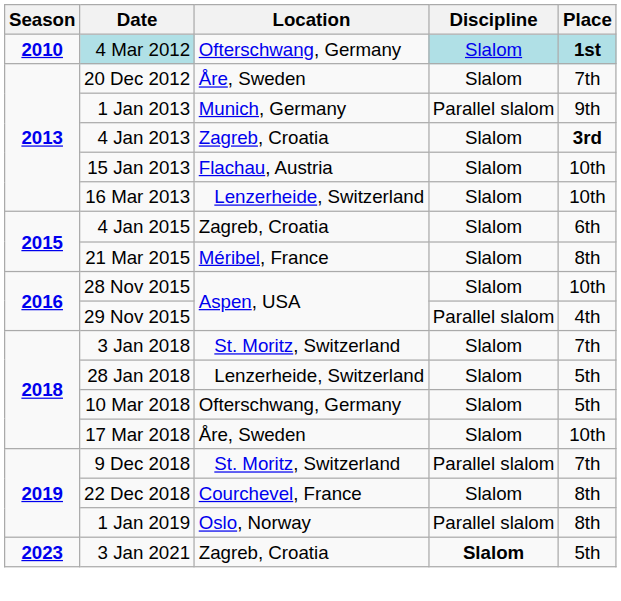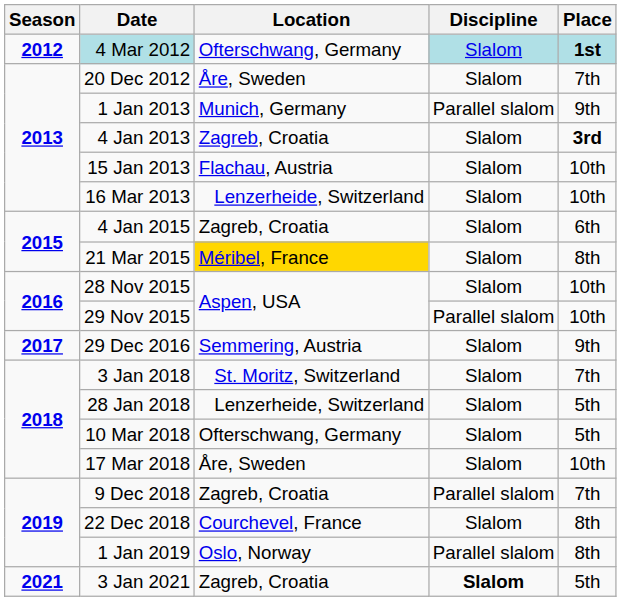 <table class="wikitable" style="text-align:center; font-size:95%;">
 <tr>
 <th>Season</th>
 <th>Date</th>
 <th>Location</th>
 <th>Discipline</th>
 <th>Place</th>
 </tr>
 <tr>
-<td><strong><a href='#'>2010</a></strong></td>
+<td><strong><a href='#'>2012</a></strong></td>
 <td bgcolor="#BOEOE6" align=right>4 Mar 2012</td>
 <td align=left> <a href='#'>Ofterschwang</a>, Germany</td>
 <td bgcolor="#BOEOE6"><a href='#'>Slalom</a></td>
 <td bgcolor="#BOEOE6"><strong>1st</strong></td>
 </tr>
 <tr>
 <td rowspan=5><strong><a href='#'>2013</a></strong></td>
 <td align=right>20 Dec 2012</td>
 <td align=left> <a href='#'>Åre</a>, Sweden</td>
 <td>Slalom</td>
 <td>7th</td>
 </tr>
 <tr>
 <td align=right>1 Jan 2013</td>
 <td align=left> <a href='#'>Munich</a>, Germany</td>
 <td>Parallel slalom</td>
 <td>9th</td>
 </tr>
 <tr>
 <td align=right>4 Jan 2013</td>
 <td align=left> <a href='#'>Zagreb</a>, Croatia</td>
 <td>Slalom</td>
 <td><strong>3rd</strong></td>
 </tr>
 <tr>
 <td align=right>15 Jan 2013</td>
 <td align=left> <a href='#'>Flachau</a>, Austria</td>
 <td>Slalom</td>
 <td>10th</td>
 </tr>
 <tr>
 <td align=right>16 Mar 2013</td>
 <td align=left>   <a href='#'>Lenzerheide</a>, Switzerland</td>
 <td>Slalom</td>
 <td>10th</td>
 </tr>
 <tr>
 <td rowspan=2><strong><a href='#'>2015</a></strong></td>
 <td align=right>4 Jan 2015</td>
 <td align=left> Zagreb, Croatia</td>
 <td>Slalom</td>
 <td>6th</td>
 </tr>
 <tr>
 <td align=right>21 Mar 2015</td>
-<td align=left> <a href='#'>Méribel</a>, France</td>
+<td align=left style="background: gold;"> <a href='#'>Méribel</a>, France</td>
 <td>Slalom</td>
 <td>8th</td>
 </tr>
 <tr>
 <td rowspan=2><strong><a href='#'>2016</a></strong></td>
 <td align=right>28 Nov 2015</td>
 <td rowspan=2 align=left> <a href='#'>Aspen</a>, USA</td>
 <td>Slalom</td>
 <td>10th</td>
 </tr>
 <tr>
 <td align=right>29 Nov 2015</td>
 <td>Parallel slalom</td>
-<td>4th</td>
+<td>10th</td>
+</tr>
+<tr>
+<td><strong><a href='#'>2017</a></strong></td>
+<td align=right>29 Dec 2016</td>
+<td align=left> <a href='#'>Semmering</a>, Austria</td>
+<td>Slalom</td>
+<td>9th</td>
 </tr>
 <tr>
 <td rowspan=4><strong><a href='#'>2018</a></strong></td>
 <td align=right>3 Jan 2018</td>
 <td align=left>   <a href='#'>St. Moritz</a>, Switzerland</td>
 <td>Slalom</td>
 <td>7th</td>
 </tr>
 <tr>
 <td align=right>28 Jan 2018</td>
 <td align=left>   Lenzerheide, Switzerland</td>
 <td>Slalom</td>
 <td>5th</td>
 </tr>
 <tr>
 <td align=right>10 Mar 2018</td>
 <td align=left> Ofterschwang, Germany</td>
 <td>Slalom</td>
 <td>5th</td>
 </tr>
 <tr>
 <td align=right>17 Mar 2018</td>
 <td align=left> Åre, Sweden</td>
 <td>Slalom</td>
 <td>10th</td>
 </tr>
 <tr>
 <td rowspan=3><strong><a href='#'>2019</a></strong></td>
 <td align=right>9 Dec 2018</td>
-<td align=left>   <a href='#'>St. Moritz</a>, Switzerland</td>
+<td align=left> Zagreb, Croatia</td>
 <td>Parallel slalom</td>
 <td>7th</td>
 </tr>
 <tr>
 <td align=right>22 Dec 2018</td>
 <td align=left> <a href='#'>Courchevel</a>, France</td>
 <td>Slalom</td>
 <td>8th</td>
 </tr>
 <tr>
 <td align=right>1 Jan 2019</td>
 <td align=left> <a href='#'>Oslo</a>, Norway</td>
 <td>Parallel slalom</td>
 <td>8th</td>
 </tr>
 <tr>
-<td rowspan=1><strong><a href='#'>2023</a></strong></td>
+<td rowspan=1><strong><a href='#'>2021</a></strong></td>
 <td align=right>3 Jan 2021</td>
 <td align=left> Zagreb, Croatia</td>
 <td><strong>Slalom</strong></td>
 <td>5th</td>
 </tr>
 </table>
